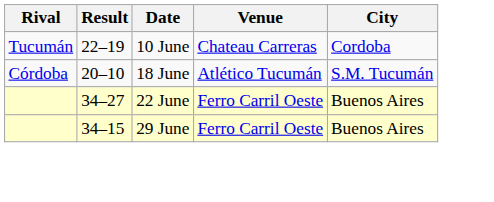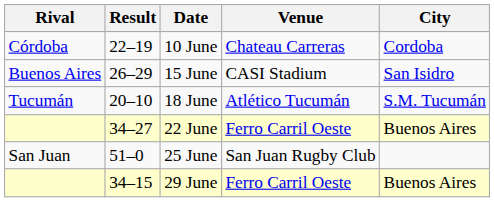 <table class=wikitable>
 <tr>
 <th>Rival</th>
 <th>Result</th>
 <th>Date</th>
 <th>Venue</th>
 <th>City</th>
 </tr>
 <tr>
-<td><a href='#'>Tucumán</a></td>
+<td><a href='#'>Córdoba</a></td>
 <td>22–19</td>
 <td>10 June</td>
 <td><a href='#'>Chateau Carreras</a></td>
 <td><a href='#'>Cordoba</a></td>
 </tr>
 <tr>
-<td><a href='#'>Córdoba</a></td>
+<td><a href='#'>Buenos Aires</a></td>
+<td>26–29</td>
+<td>15 June</td>
+<td>CASI Stadium</td>
+<td><a href='#'>San Isidro</a></td>
+</tr>
+<tr>
+<td><a href='#'>Tucumán</a></td>
 <td>20–10</td>
 <td>18 June</td>
 <td><a href='#'>Atlético Tucumán</a></td>
 <td><a href='#'>S.M. Tucumán</a></td>
 </tr>
 <tr bgcolor= #ffffcc>
 <td></td>
 <td>34–27</td>
 <td>22 June</td>
 <td><a href='#'>Ferro Carril Oeste</a></td>
 <td>Buenos Aires</td>
 </tr>
+<tr>
+<td>San Juan</td>
+<td>51–0</td>
+<td>25 June</td>
+<td>San Juan Rugby Club</td>
+<td></td>
+</tr>
 <tr bgcolor=#ffffcc>
 <td></td>
 <td>34–15</td>
 <td>29 June</td>
 <td><a href='#'>Ferro Carril Oeste</a></td>
 <td>Buenos Aires</td>
 </tr>
 </table>
